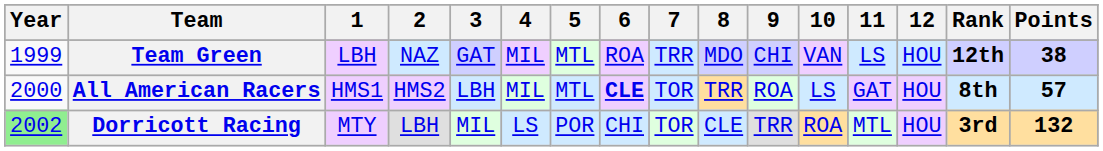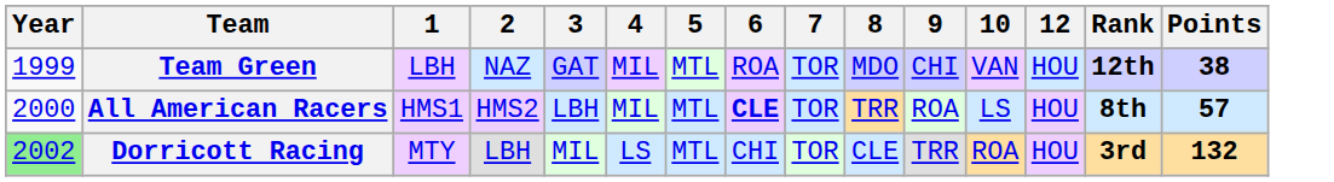 <table class="wikitable" style="text-align:center; font-size:95%">
 <tr>
 <th>Year</th>
 <th>Team</th>
 <th>1</th>
 <th>2</th>
 <th>3</th>
 <th>4</th>
 <th>5</th>
 <th>6</th>
 <th>7</th>
 <th>8</th>
 <th>9</th>
 <th>10</th>
-<th>11</th>
 <th>12</th>
 <th>Rank</th>
 <th>Points</th>
 </tr>
 <tr>
 <td><a href='#'>1999</a></td>
 <th><a href='#'>Team Green</a></th>
 <td style="background:#EFCFFF;"><a href='#'>LBH</a><br></td>
 <td style="background:#CFEAFF;"><a href='#'>NAZ</a><br></td>
 <td style="background:#CFCFFF;"><a href='#'>GAT</a><br></td>
 <td style="background:#EFCFFF;"><a href='#'>MIL</a><br></td>
 <td style="background:#DFFFDF;"><a href='#'>MTL</a><br></td>
 <td style="background:#EFCFFF;"><a href='#'>ROA</a><br></td>
-<td style="background:#CFEAFF;"><a href='#'>TRR</a><br></td>
+<td style="background:#CFEAFF;"><a href='#'>TOR</a><br></td>
 <td style="background:#CFCFFF;"><a href='#'>MDO</a><br></td>
 <td style="background:#CFCFFF;"><a href='#'>CHI</a><br></td>
 <td style="background:#EFCFFF;"><a href='#'>VAN</a><br></td>
-<td style="background:#CFEAFF;"><a href='#'>LS</a><br></td>
 <td style="background:#CFEAFF;"><a href='#'>HOU</a><br></td>
 <td style="background:#CFCFFF;"><strong>12th</strong></td>
 <td style="background:#CFCFFF;"><strong>38</strong></td>
 </tr>
 <tr>
 <td><a href='#'>2000</a></td>
 <th><a href='#'>All American Racers</a></th>
 <td style="background:#EFCFFF;"><a href='#'>HMS1</a><br></td>
 <td style="background:#EFCFFF;"><a href='#'>HMS2</a><br></td>
 <td style="background:#CFEAFF;"><a href='#'>LBH</a><br></td>
 <td style="background:#DFFFDF;"><a href='#'>MIL</a><br></td>
 <td style="background:#CFEAFF;"><a href='#'>MTL</a><br></td>
 <td style="background:#EFCFFF;"><strong><a href='#'>CLE</a></strong><br></td>
 <td style="background:#CFEAFF;"><a href='#'>TOR</a><br></td>
 <td style="background:#FFDF9F;"><a href='#'>TRR</a><br></td>
 <td style="background:#DFFFDF;"><a href='#'>ROA</a><br></td>
 <td style="background:#CFEAFF;"><a href='#'>LS</a><br></td>
-<td style="background:#EFCFFF;"><a href='#'>GAT</a><br></td>
 <td style="background:#EFCFFF;"><a href='#'>HOU</a><br></td>
 <td style="background:#CFEAFF;"><strong>8th</strong></td>
 <td style="background:#CFEAFF;"><strong>57</strong></td>
 </tr>
 <tr>
 <td style="background: lightgreen;"><a href='#'>2002</a></td>
 <th><a href='#'>Dorricott Racing</a></th>
 <td style="background:#EFCFFF;"><a href='#'>MTY</a><br></td>
 <td style="background:#DFDFDF;"><a href='#'>LBH</a><br></td>
 <td style="background:#DFFFDF;"><a href='#'>MIL</a><br></td>
 <td style="background:#CFEAFF;"><a href='#'>LS</a><br></td>
-<td style="background:#CFEAFF;"><a href='#'>POR</a><br></td>
+<td style="background:#CFEAFF;"><a href='#'>MTL</a><br></td>
 <td style="background:#CFEAFF;"><a href='#'>CHI</a><br></td>
 <td style="background:#DFFFDF;"><a href='#'>TOR</a><br></td>
 <td style="background:#CFEAFF;"><a href='#'>CLE</a><br></td>
 <td style="background:#DFDFDF;"><a href='#'>TRR</a><br></td>
 <td style="background:#FFDF9F;"><a href='#'>ROA</a><br></td>
-<td style="background:#DFFFDF;"><a href='#'>MTL</a><br></td>
 <td style="background:#EFCFFF;"><a href='#'>HOU</a><br></td>
 <td style="background:#FFDF9F;"><strong>3rd</strong></td>
 <td style="background:#FFDF9F;"><strong>132</strong></td>
 </tr>
 </table>
